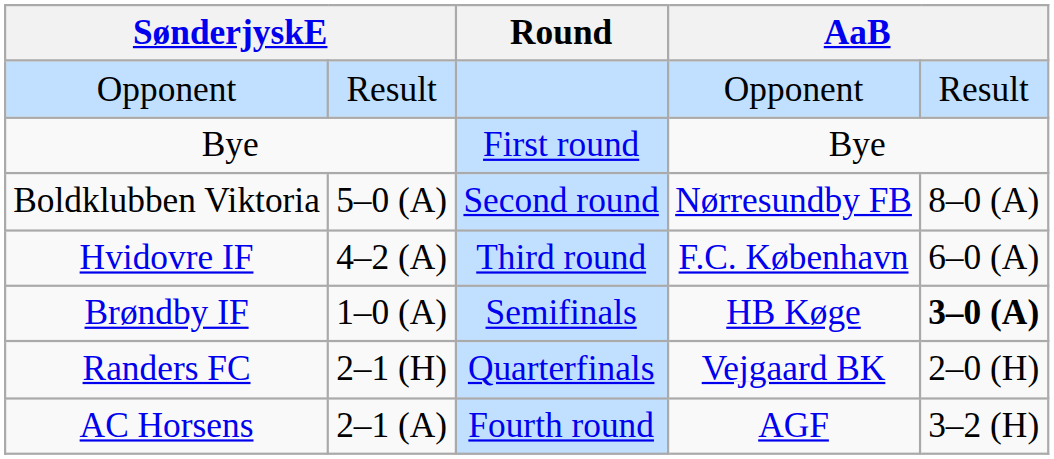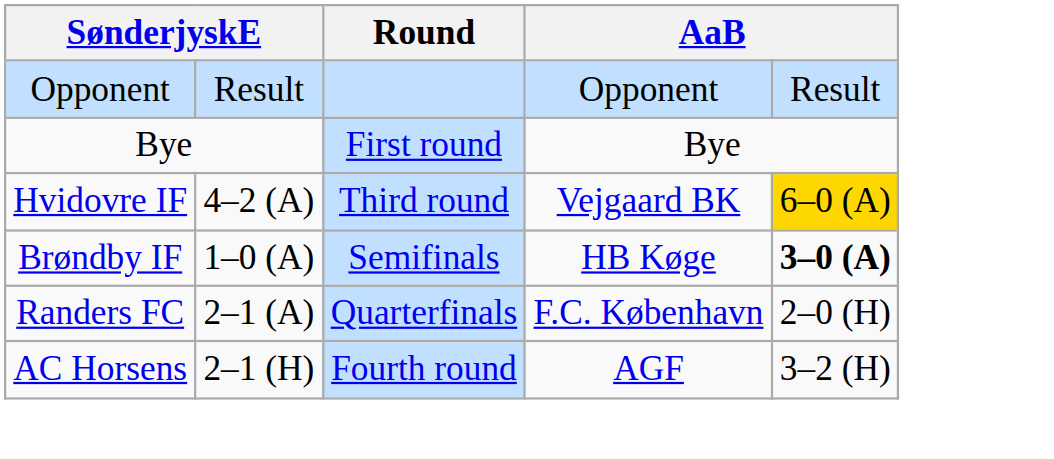 <table class="wikitable" style="text-align: center;">
 <tr>
 <th colspan=2><a href='#'>SønderjyskE</a></th>
 <th>Round</th>
 <th colspan=2><a href='#'>AaB</a></th>
 </tr>
 <tr style="background:#c1e0ff;">
 <td>Opponent</td>
 <td>Result</td>
 <td></td>
 <td>Opponent</td>
 <td>Result</td>
 </tr>
 <tr>
 <td colspan="2" align="center">Bye</td>
 <td style="background:#c1e0ff;"><a href='#'>First round</a></td>
 <td colspan="2" align="center">Bye</td>
 </tr>
 <tr>
-<td align="center">Boldklubben Viktoria</td>
-<td align="center">5–0 (A)</td>
-<td style="background:#c1e0ff;"><a href='#'>Second round</a></td>
-<td align="center"><a href='#'>Nørresundby FB</a></td>
-<td align="center">8–0 (A)</td>
-</tr>
-<tr>
 <td align="center"><a href='#'>Hvidovre IF</a></td>
 <td align="center">4–2 (A)</td>
 <td style="background:#c1e0ff;"><a href='#'>Third round</a></td>
-<td align="center"><a href='#'>F.C. København</a></td>
-<td align="center">6–0 (A)</td>
+<td align="center"><a href='#'>Vejgaard BK</a></td>
+<td align="center" style="background: gold;">6–0 (A)</td>
 </tr>
 <tr>
 <td align="center"><a href='#'>Brøndby IF</a></td>
 <td align="center">1–0 (A)</td>
 <td style="background:#c1e0ff;"><a href='#'>Semifinals</a></td>
 <td align="center"><a href='#'>HB Køge</a></td>
 <td align="center"><strong>3–0 (A)</strong></td>
 </tr>
 <tr>
 <td align="center"><a href='#'>Randers FC</a></td>
-<td align="center">2–1 (H)</td>
+<td align="center">2–1 (A)</td>
 <td style="background:#c1e0ff;"><a href='#'>Quarterfinals</a></td>
-<td align="center"><a href='#'>Vejgaard BK</a></td>
+<td align="center"><a href='#'>F.C. København</a></td>
 <td align="center">2–0 (H)</td>
 </tr>
 <tr>
 <td align="center"><a href='#'>AC Horsens</a></td>
-<td align="center">2–1 (A)</td>
+<td align="center">2–1 (H)</td>
 <td style="background:#c1e0ff;"><a href='#'>Fourth round</a></td>
 <td align="center"><a href='#'>AGF</a></td>
 <td align="center">3–2 (H)</td>
 </tr>
 </table>
